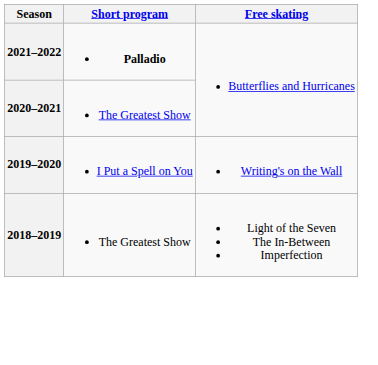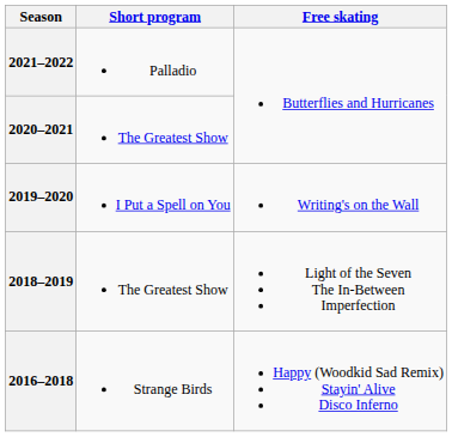 <table class=wikitable style=text-align:center>
 <tr>
 <th>Season</th>
 <th><a href='#'>Short program</a></th>
 <th><a href='#'>Free skating</a></th>
 </tr>
 <tr>
 <th>2021–2022 <br> </th>
-<td><strong><br><ul><li>Palladio <br> </li></ul></strong></td>
+<td><br><ul><li>Palladio <br> </li></ul></td>
 <td rowspan=2><br><ul><li><a href='#'>Butterflies and Hurricanes</a> <br></li></ul></td>
 </tr>
 <tr>
 <th>2020–2021 <br> </th>
 <td><br><ul><li><a href='#'>The Greatest Show</a> <br> </li></ul></td>
 </tr>
 <tr>
 <th>2019–2020 <br> </th>
 <td><br><ul><li><a href='#'>I Put a Spell on You</a></li></ul></td>
 <td><br><ul><li><a href='#'>Writing's on the Wall</a> <br></li></ul></td>
 </tr>
 <tr>
 <th>2018–2019 <br> </th>
 <td><br><ul><li>The Greatest Show <br></li></ul></td>
 <td><br><ul><li>Light of the Seven <br></li><li>The In-Between <br></li><li>Imperfection <br></li></ul></td>
 </tr>
+<tr>
+<th>2016–2018 <br> </th>
+<td><br><ul><li>Strange Birds <br></li></ul></td>
+<td><br><ul><li><a href='#'>Happy</a> (Woodkid Sad Remix) <br></li><li><a href='#'>Stayin' Alive</a> <br></li><li><a href='#'>Disco Inferno</a> <br></li></ul></td>
+</tr>
 </table>
